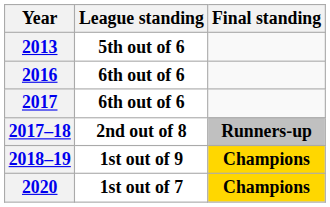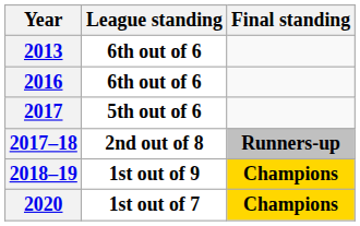 <table class="wikitable"  style="background:#blue grey; width50">
 <tr>
 <th>Year</th>
 <th>League standing</th>
 <th>Final standing</th>
 </tr>
 <tr>
 <th><a href='#'>2013</a></th>
-<th style="background: white;">5th out of 6</th>
+<th style="background: white;">6th out of 6</th>
 <td></td>
 </tr>
 <tr>
 <th><a href='#'>2016</a></th>
 <th style="background: white;">6th out of 6</th>
 <td></td>
 </tr>
 <tr>
 <th><a href='#'>2017</a></th>
-<th style="background: white;">6th out of 6</th>
+<th style="background: white;">5th out of 6</th>
 <td></td>
 </tr>
 <tr>
 <th><a href='#'>2017–18</a></th>
 <th style="background: white;">2nd out of 8</th>
 <th style="background: silver;">Runners-up</th>
 </tr>
 <tr>
 <th><a href='#'>2018–19</a></th>
 <th style="background: white;">1st out of 9</th>
 <th style="background: gold;">Champions</th>
 </tr>
 <tr>
 <th><a href='#'>2020</a></th>
 <th style="background: white;">1st out of 7</th>
 <th style="background: gold;">Champions</th>
 </tr>
 </table>
